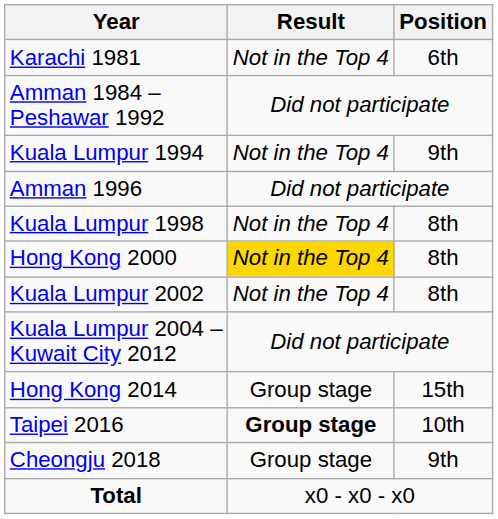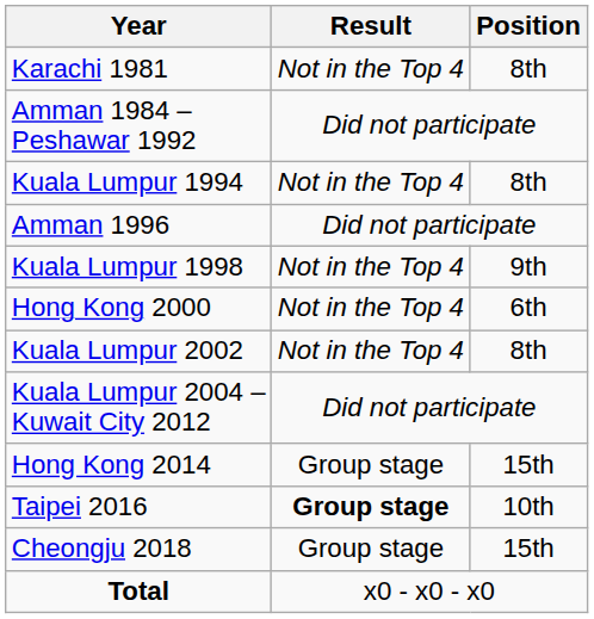 <table class="wikitable" style="text-align: left;">
 <tr>
 <th>Year</th>
 <th>Result</th>
 <th>Position</th>
 </tr>
 <tr>
 <td> <a href='#'>Karachi</a> 1981</td>
 <td align="center"><em>Not in the Top 4</em></td>
-<td align=center>6th</td>
+<td align=center>8th</td>
 </tr>
 <tr>
 <td> <a href='#'>Amman</a> 1984 –<br> <a href='#'>Peshawar</a> 1992</td>
 <td colspan=2 align=center><em>Did not participate</em></td>
 </tr>
 <tr>
 <td> <a href='#'>Kuala Lumpur</a> 1994</td>
 <td align="center"><em>Not in the Top 4</em></td>
-<td align=center>9th</td>
+<td align=center>8th</td>
 </tr>
 <tr>
 <td> <a href='#'>Amman</a> 1996</td>
 <td colspan=2 align=center><em>Did not participate</em></td>
 </tr>
 <tr>
 <td> <a href='#'>Kuala Lumpur</a> 1998</td>
 <td align="center"><em>Not in the Top 4</em></td>
-<td align=center>8th</td>
+<td align=center>9th</td>
 </tr>
 <tr>
 <td> <a href='#'>Hong Kong</a> 2000</td>
-<td align="center" style="background: gold;"><em>Not in the Top 4</em></td>
-<td align=center>8th</td>
+<td align="center"><em>Not in the Top 4</em></td>
+<td align=center>6th</td>
 </tr>
 <tr>
 <td> <a href='#'>Kuala Lumpur</a> 2002</td>
 <td align="center"><em>Not in the Top 4</em></td>
 <td align=center>8th</td>
 </tr>
 <tr>
 <td> <a href='#'>Kuala Lumpur</a> 2004 –<br> <a href='#'>Kuwait City</a> 2012</td>
 <td colspan=2 align=center><em>Did not participate</em></td>
 </tr>
 <tr>
 <td> <a href='#'>Hong Kong</a> 2014</td>
 <td align=center>Group stage</td>
 <td align=center>15th</td>
 </tr>
 <tr>
 <td> <a href='#'>Taipei</a> 2016</td>
 <td align=center><strong>Group stage</strong></td>
 <td align=center>10th</td>
 </tr>
 <tr>
 <td> <a href='#'>Cheongju</a> 2018</td>
 <td align=center>Group stage</td>
-<td align=center>9th</td>
+<td align=center>15th</td>
 </tr>
 <tr>
 <td align=center><strong>Total</strong></td>
 <td colspan="2" align="center">x0 - x0 - x0</td>
 </tr>
 </table>
